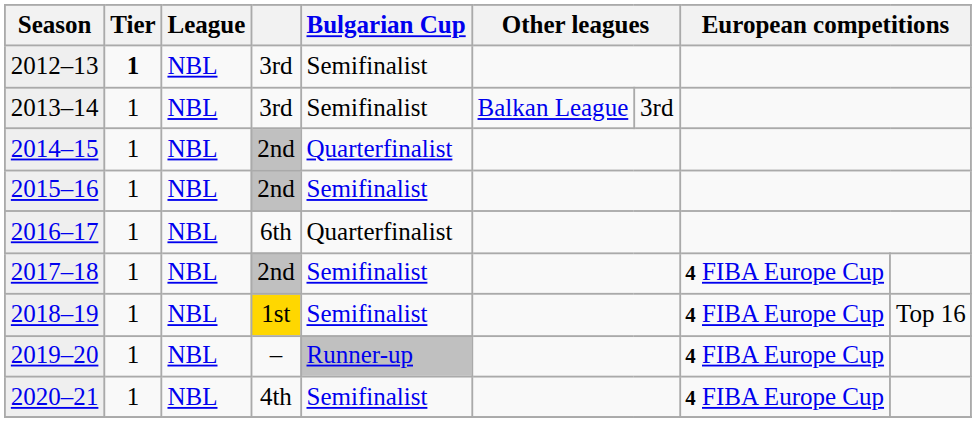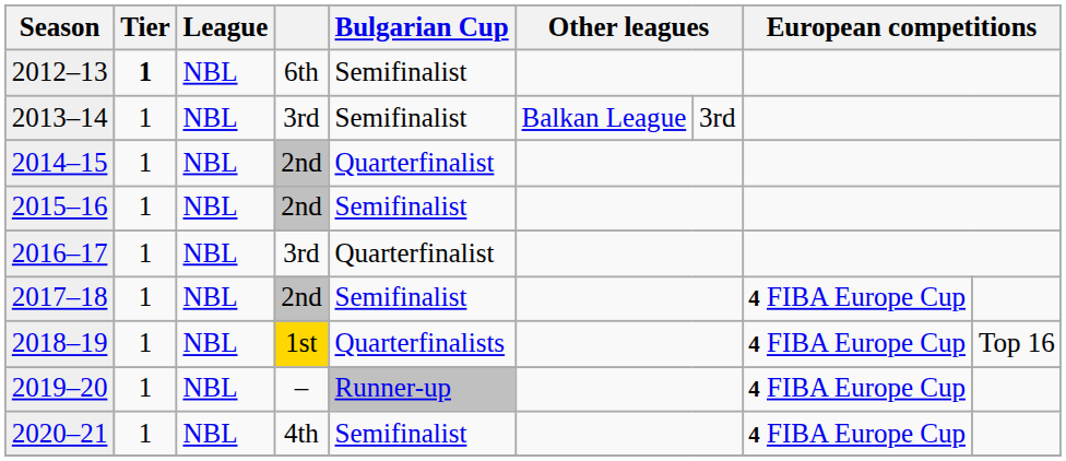 <table class="wikitable" style="font-size:85%">
 <tr bgcolor=>
 <th>Season</th>
 <th>Tier</th>
 <th>League</th>
 <th></th>
 <th><a href='#'>Bulgarian Cup</a></th>
 <th colspan=2>Other leagues</th>
 <th colspan=2>European competitions</th>
 </tr>
 <tr>
 <td style="background:#efefef;">2012–13</td>
 <td align="center"><strong>1</strong></td>
 <td><a href='#'>NBL</a></td>
-<td align=center>3rd</td>
+<td align=center>6th</td>
 <td>Semifinalist</td>
 <td colspan=2></td>
 <td colspan=2></td>
 </tr>
 <tr>
 <td style="background:#efefef;">2013–14</td>
 <td align="center">1</td>
 <td><a href='#'>NBL</a></td>
 <td align=center>3rd</td>
 <td>Semifinalist</td>
 <td><a href='#'>Balkan League</a></td>
 <td align=center>3rd</td>
 <td colspan=2></td>
 </tr>
 <tr>
 <td style="background:#efefef;"><a href='#'>2014–15</a></td>
 <td align="center">1</td>
 <td><a href='#'>NBL</a></td>
 <td bgcolor=silver align=center>2nd</td>
 <td><a href='#'>Quarterfinalist</a></td>
 <td colspan=2></td>
 <td colspan=2></td>
 </tr>
 <tr>
 <td style="background:#efefef;"><a href='#'>2015–16</a></td>
 <td align="center">1</td>
 <td><a href='#'>NBL</a></td>
 <td bgcolor=silver align=center>2nd</td>
 <td><a href='#'>Semifinalist</a></td>
 <td colspan=2></td>
 <td colspan=2></td>
 </tr>
 <tr>
 <td style="background:#efefef;"><a href='#'>2016–17</a></td>
 <td align="center">1</td>
 <td><a href='#'>NBL</a></td>
-<td align=center>6th</td>
+<td align=center>3rd</td>
 <td>Quarterfinalist</td>
 <td colspan=2></td>
 <td colspan=2></td>
 </tr>
 <tr>
 <td style="background:#efefef;"><a href='#'>2017–18</a></td>
 <td align="center">1</td>
 <td><a href='#'>NBL</a></td>
 <td align=center bgcolor=silver>2nd</td>
 <td><a href='#'>Semifinalist</a></td>
 <td colspan=2></td>
 <td><small><strong>4</strong></small> <a href='#'>FIBA Europe Cup</a></td>
 <td align=center></td>
 </tr>
 <tr>
 <td style="background:#efefef;"><a href='#'>2018–19</a></td>
 <td align="center">1</td>
 <td><a href='#'>NBL</a></td>
 <td align=center bgcolor=gold>1st</td>
-<td><a href='#'>Semifinalist</a></td>
+<td><a href='#'>Quarterfinalists</a></td>
 <td colspan=2></td>
 <td><small><strong>4</strong></small> <a href='#'>FIBA Europe Cup</a></td>
 <td align=center>Top 16</td>
 </tr>
 <tr>
 <td style="background:#efefef;"><a href='#'>2019–20</a></td>
 <td align="center">1</td>
 <td><a href='#'>NBL</a></td>
 <td align=center>–</td>
 <td bgcolor=silver><a href='#'>Runner-up</a></td>
 <td colspan=2></td>
 <td><small><strong>4</strong></small> <a href='#'>FIBA Europe Cup</a></td>
 <td align=center></td>
 </tr>
 <tr>
 <td style="background:#efefef;"><a href='#'>2020–21</a></td>
 <td align="center">1</td>
 <td><a href='#'>NBL</a></td>
 <td align=center>4th</td>
 <td><a href='#'>Semifinalist</a></td>
 <td colspan=2></td>
 <td><small><strong>4</strong></small> <a href='#'>FIBA Europe Cup</a></td>
 <td align=center></td>
 </tr>
 <tr>
 </tr>
 </table>
